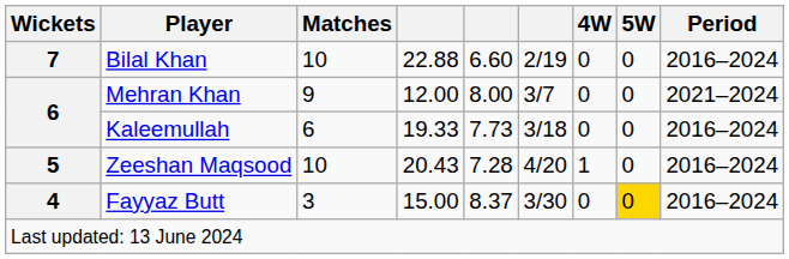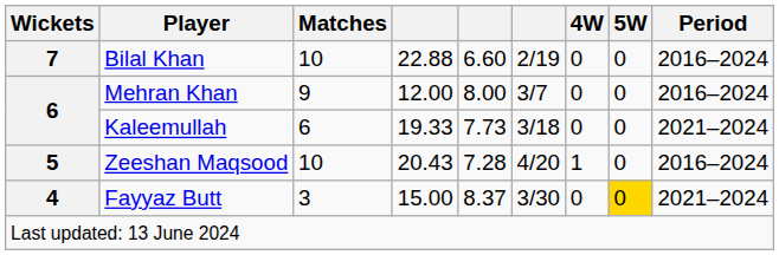 <table class="wikitable" style="font-size: 90%">
 <tr>
 <th>Wickets</th>
 <th>Player</th>
 <th>Matches</th>
 <th></th>
 <th></th>
 <th></th>
 <th>4W</th>
 <th>5W</th>
 <th>Period</th>
 </tr>
 <tr>
 <th>7</th>
 <td><a href='#'>Bilal Khan</a></td>
 <td>10</td>
 <td>22.88</td>
 <td>6.60</td>
 <td>2/19</td>
 <td>0</td>
 <td>0</td>
 <td>2016–2024</td>
 </tr>
 <tr>
 <th rowspan=2>6</th>
 <td><a href='#'>Mehran Khan</a></td>
 <td>9</td>
 <td>12.00</td>
 <td>8.00</td>
 <td>3/7</td>
 <td>0</td>
 <td>0</td>
-<td>2021–2024</td>
+<td>2016–2024</td>
 </tr>
 <tr>
 <td><a href='#'>Kaleemullah</a></td>
 <td>6</td>
 <td>19.33</td>
 <td>7.73</td>
 <td>3/18</td>
 <td>0</td>
 <td>0</td>
-<td>2016–2024</td>
+<td>2021–2024</td>
 </tr>
 <tr>
 <th>5</th>
 <td><a href='#'>Zeeshan Maqsood</a></td>
 <td>10</td>
 <td>20.43</td>
 <td>7.28</td>
 <td>4/20</td>
 <td>1</td>
 <td>0</td>
 <td>2016–2024</td>
 </tr>
 <tr>
 <th>4</th>
 <td><a href='#'>Fayyaz Butt</a></td>
 <td>3</td>
 <td>15.00</td>
 <td>8.37</td>
 <td>3/30</td>
 <td>0</td>
 <td style="background: gold;">0</td>
-<td>2016–2024</td>
+<td>2021–2024</td>
 </tr>
 <tr>
 <td colspan="9"><small>Last updated: 13 June 2024</small></td>
 </tr>
 </table>
